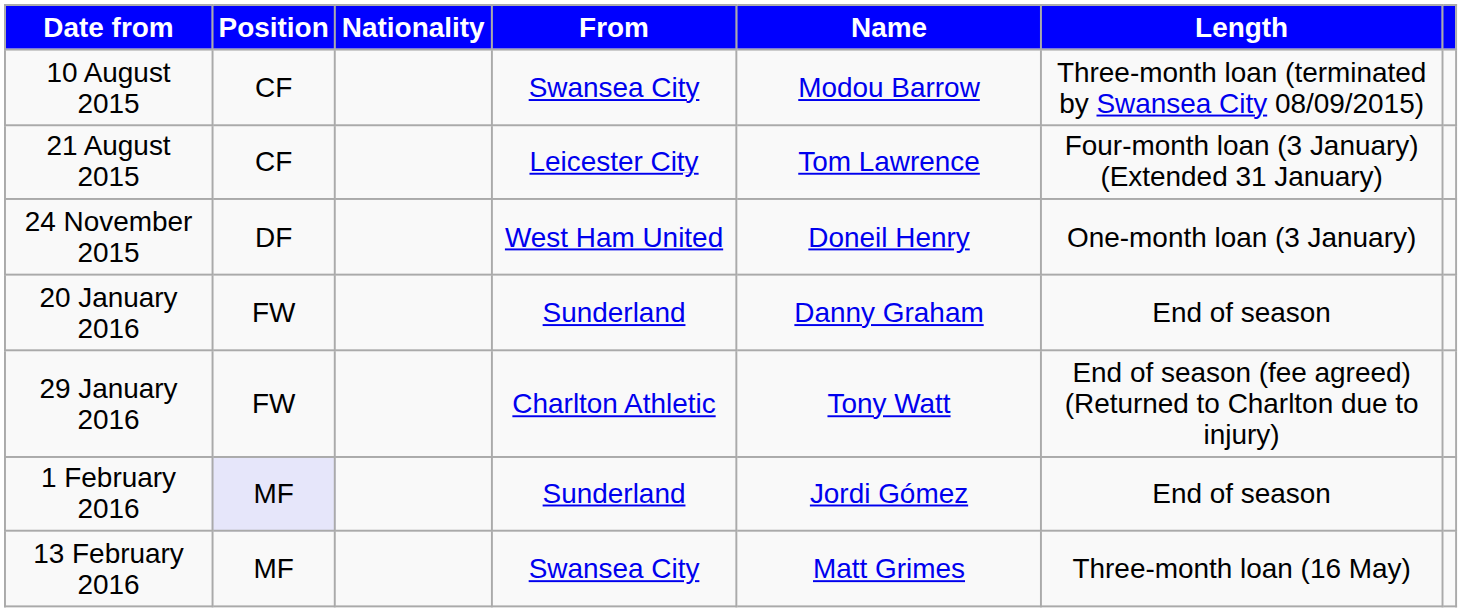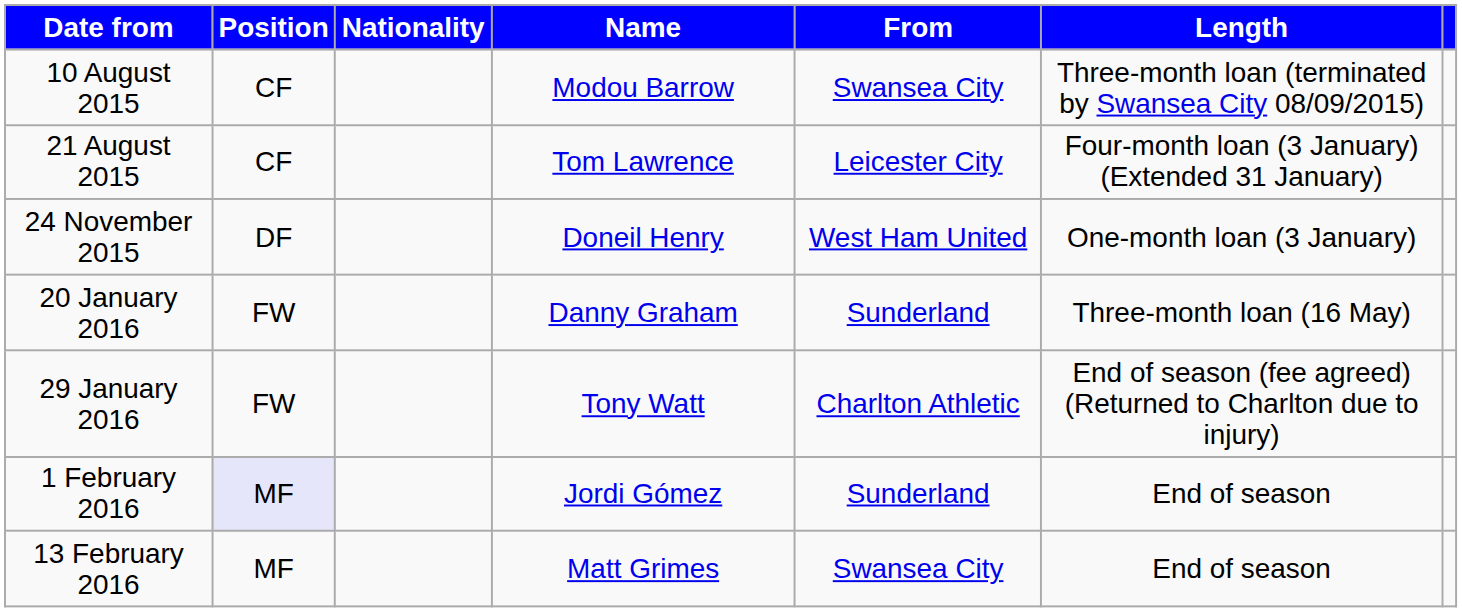 <table class="wikitable"  style="text-align:center; font-size:90%; ">
 <tr>
 <th style="background:#0000FF; color:white; width:100px;">Date from</th>
 <th style="background:#0000FF; color:white; width:50px;">Position</th>
 <th style="background:#0000FF; color:white; width:50px;">Nationality</th>
+<th style="background:#0000FF; color:white; width:150px;">Name</th>
 <th style="background:#0000FF; color:white; width:120px;">From</th>
-<th style="background:#0000FF; color:white; width:150px;">Name</th>
 <th style="background:#0000FF; color:white; width:200px;">Length</th>
 <th style="background:#0000FF; color:white;"></th>
 </tr>
 <tr>
 <td>10 August 2015</td>
 <td>CF</td>
 <td></td>
+<td><a href='#'>Modou Barrow</a></td>
 <td><a href='#'>Swansea City</a></td>
-<td><a href='#'>Modou Barrow</a></td>
 <td>Three-month loan (terminated by <a href='#'>Swansea City</a> 08/09/2015)</td>
 <td></td>
 </tr>
 <tr>
 <td>21 August 2015</td>
 <td>CF</td>
 <td></td>
+<td><a href='#'>Tom Lawrence</a></td>
 <td><a href='#'>Leicester City</a></td>
-<td><a href='#'>Tom Lawrence</a></td>
 <td>Four-month loan (3 January) (Extended 31 January)</td>
 <td></td>
 </tr>
 <tr>
 <td>24 November 2015</td>
 <td>DF</td>
 <td></td>
+<td><a href='#'>Doneil Henry</a></td>
 <td><a href='#'>West Ham United</a></td>
-<td><a href='#'>Doneil Henry</a></td>
 <td>One-month loan (3 January)</td>
 <td></td>
 </tr>
 <tr>
 <td>20 January 2016</td>
 <td>FW</td>
 <td></td>
+<td><a href='#'>Danny Graham</a></td>
 <td><a href='#'>Sunderland</a></td>
-<td><a href='#'>Danny Graham</a></td>
-<td>End of season</td>
+<td>Three-month loan (16 May)</td>
 <td></td>
 </tr>
 <tr>
 <td>29 January 2016</td>
 <td>FW</td>
 <td></td>
+<td><a href='#'>Tony Watt</a></td>
 <td><a href='#'>Charlton Athletic</a></td>
-<td><a href='#'>Tony Watt</a></td>
 <td>End of season (fee agreed)(Returned to Charlton due to injury)</td>
 <td></td>
 </tr>
 <tr>
 <td>1 February 2016</td>
 <td style="background: lavender;">MF</td>
 <td></td>
+<td><a href='#'>Jordi Gómez</a></td>
 <td><a href='#'>Sunderland</a></td>
-<td><a href='#'>Jordi Gómez</a></td>
 <td>End of season</td>
 <td></td>
 </tr>
 <tr>
 <td>13 February 2016</td>
 <td>MF</td>
 <td></td>
+<td><a href='#'>Matt Grimes</a></td>
 <td><a href='#'>Swansea City</a></td>
-<td><a href='#'>Matt Grimes</a></td>
-<td>Three-month loan (16 May)</td>
+<td>End of season</td>
 <td></td>
 </tr>
 </table>
